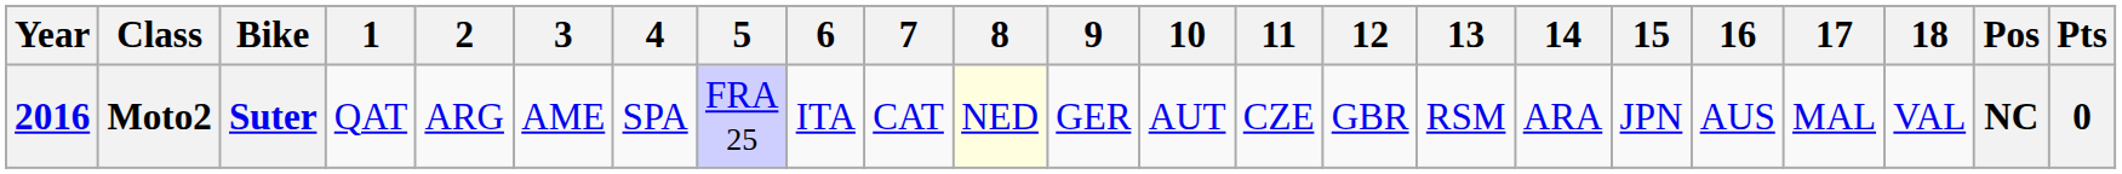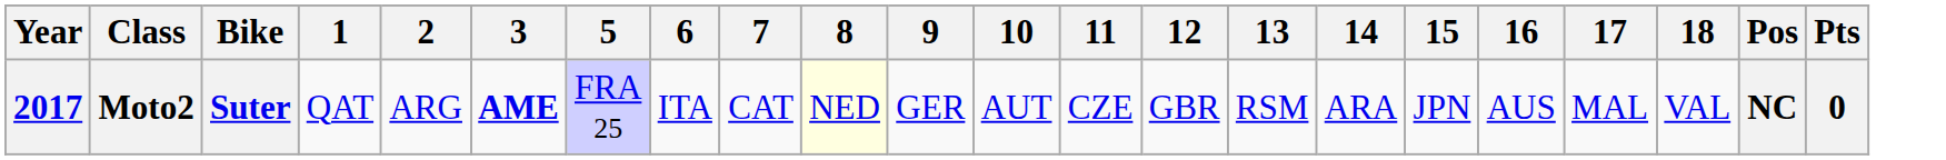 <table class="wikitable" style="text-align:center">
 <tr>
 <th>Year</th>
 <th>Class</th>
 <th>Bike</th>
 <th>1</th>
 <th>2</th>
 <th>3</th>
-<th>4</th>
 <th>5</th>
 <th>6</th>
 <th>7</th>
 <th>8</th>
 <th>9</th>
 <th>10</th>
 <th>11</th>
 <th>12</th>
 <th>13</th>
 <th>14</th>
 <th>15</th>
 <th>16</th>
 <th>17</th>
 <th>18</th>
 <th>Pos</th>
 <th>Pts</th>
 </tr>
 <tr>
-<th><a href='#'>2016</a></th>
+<th><a href='#'>2017</a></th>
 <th>Moto2</th>
 <th><a href='#'>Suter</a></th>
 <td><a href='#'>QAT</a></td>
 <td><a href='#'>ARG</a></td>
-<td><a href='#'>AME</a></td>
-<td><a href='#'>SPA</a></td>
+<td><strong><a href='#'>AME</a></strong></td>
 <td style="background:#cfcfff;"><a href='#'>FRA</a><br><small>25</small></td>
 <td><a href='#'>ITA</a></td>
 <td><a href='#'>CAT</a></td>
 <td style="background: lightyellow;"><a href='#'>NED</a></td>
 <td><a href='#'>GER</a></td>
 <td><a href='#'>AUT</a></td>
 <td><a href='#'>CZE</a></td>
 <td><a href='#'>GBR</a></td>
 <td><a href='#'>RSM</a></td>
 <td><a href='#'>ARA</a></td>
 <td><a href='#'>JPN</a></td>
 <td><a href='#'>AUS</a></td>
 <td><a href='#'>MAL</a></td>
 <td><a href='#'>VAL</a></td>
 <th>NC</th>
 <th>0</th>
 </tr>
 </table>
